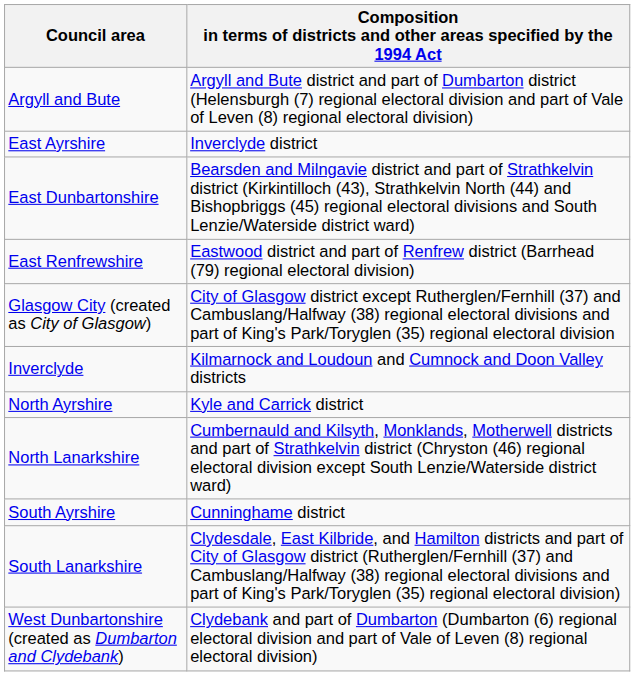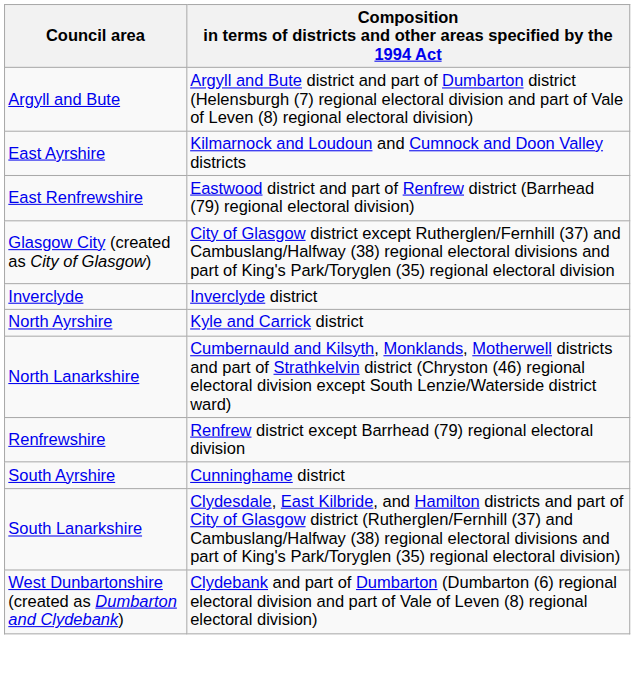 <table class="wikitable">
 <tr>
 <th>Council area</th>
 <th>Composition<br> in terms of districts and other areas specified by the <a href='#'>1994 Act</a></th>
 </tr>
 <tr>
 <td><a href='#'>Argyll and Bute</a></td>
 <td><a href='#'>Argyll and Bute</a> district and part of <a href='#'>Dumbarton</a> district (Helensburgh (7) regional electoral division and part of Vale of Leven (8) regional electoral division)</td>
 </tr>
 <tr>
 <td><a href='#'>East Ayrshire</a></td>
-<td><a href='#'>Inverclyde</a> district</td>
-</tr>
-<tr>
-<td><a href='#'>East Dunbartonshire</a></td>
-<td><a href='#'>Bearsden and Milngavie</a> district and part of <a href='#'>Strathkelvin</a> district (Kirkintilloch (43), Strathkelvin North (44) and Bishopbriggs (45) regional electoral divisions and South Lenzie/Waterside district ward)</td>
+<td><a href='#'>Kilmarnock and Loudoun</a> and <a href='#'>Cumnock and Doon Valley</a> districts</td>
 </tr>
 <tr>
 <td><a href='#'>East Renfrewshire</a></td>
 <td><a href='#'>Eastwood</a> district and part of <a href='#'>Renfrew</a> district (Barrhead (79) regional electoral division)</td>
 </tr>
 <tr>
 <td><a href='#'>Glasgow City</a> (created as <em>City of Glasgow</em>)</td>
 <td><a href='#'>City of Glasgow</a> district except Rutherglen/Fernhill (37) and Cambuslang/Halfway (38) regional electoral divisions and part of King's Park/Toryglen (35) regional electoral division</td>
 </tr>
 <tr>
 <td><a href='#'>Inverclyde</a></td>
-<td><a href='#'>Kilmarnock and Loudoun</a> and <a href='#'>Cumnock and Doon Valley</a> districts</td>
+<td><a href='#'>Inverclyde</a> district</td>
 </tr>
 <tr>
 <td><a href='#'>North Ayrshire</a></td>
 <td><a href='#'>Kyle and Carrick</a> district</td>
 </tr>
 <tr>
 <td><a href='#'>North Lanarkshire</a></td>
 <td><a href='#'>Cumbernauld and Kilsyth</a>, <a href='#'>Monklands</a>, <a href='#'>Motherwell</a> districts and part of <a href='#'>Strathkelvin</a> district (Chryston (46) regional electoral division except South Lenzie/Waterside district ward)</td>
+</tr>
+<tr>
+<td><a href='#'>Renfrewshire</a></td>
+<td><a href='#'>Renfrew</a> district except Barrhead (79) regional electoral division</td>
 </tr>
 <tr>
 <td><a href='#'>South Ayrshire</a></td>
 <td><a href='#'>Cunninghame</a> district</td>
 </tr>
 <tr>
 <td><a href='#'>South Lanarkshire</a></td>
 <td><a href='#'>Clydesdale</a>, <a href='#'>East Kilbride</a>, and <a href='#'>Hamilton</a> districts and part of <a href='#'>City of Glasgow</a> district (Rutherglen/Fernhill (37) and Cambuslang/Halfway (38) regional electoral divisions and part of King's Park/Toryglen (35) regional electoral division)</td>
 </tr>
 <tr>
 <td><a href='#'>West Dunbartonshire</a> (created as <em><a href='#'>Dumbarton and Clydebank</a></em>)</td>
 <td><a href='#'>Clydebank</a> and part of <a href='#'>Dumbarton</a> (Dumbarton (6) regional electoral division and part of Vale of Leven (8) regional electoral division)</td>
 </tr>
 </table>
